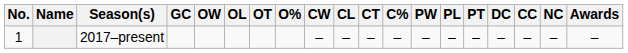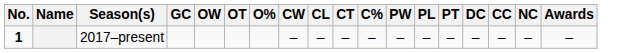 <table class="wikitable sortable plainrowheaders" style="text-align:center">
 <tr>
 <th scope="col" class="unsortable">No.</th>
 <th scope="col">Name</th>
 <th scope="col">Season(s)</th>
 <th scope="col">GC</th>
 <th scope="col">OW</th>
-<th scope="col">OL</th>
 <th scope="col">OT</th>
 <th scope="col">O%</th>
 <th scope="col">CW</th>
 <th scope="col">CL</th>
 <th scope="col">CT</th>
 <th scope="col">C%</th>
 <th scope="col">PW</th>
 <th scope="col">PL</th>
 <th scope="col">PT</th>
 <th scope="col">DC</th>
 <th scope="col">CC</th>
 <th scope="col">NC</th>
 <th scope="col" class="unsortable">Awards</th>
 </tr>
 <tr>
-<td>1</td>
+<td><strong>1</strong></td>
 <th scope="row"></th>
 <td>2017–present</td>
-<td></td>
 <td></td>
 <td></td>
 <td></td>
 <td></td>
 <td>–</td>
 <td>–</td>
 <td>–</td>
 <td>–</td>
 <td>–</td>
 <td>–</td>
 <td>–</td>
 <td>–</td>
 <td>–</td>
 <td>–</td>
 <td>–</td>
 </tr>
 </table>
